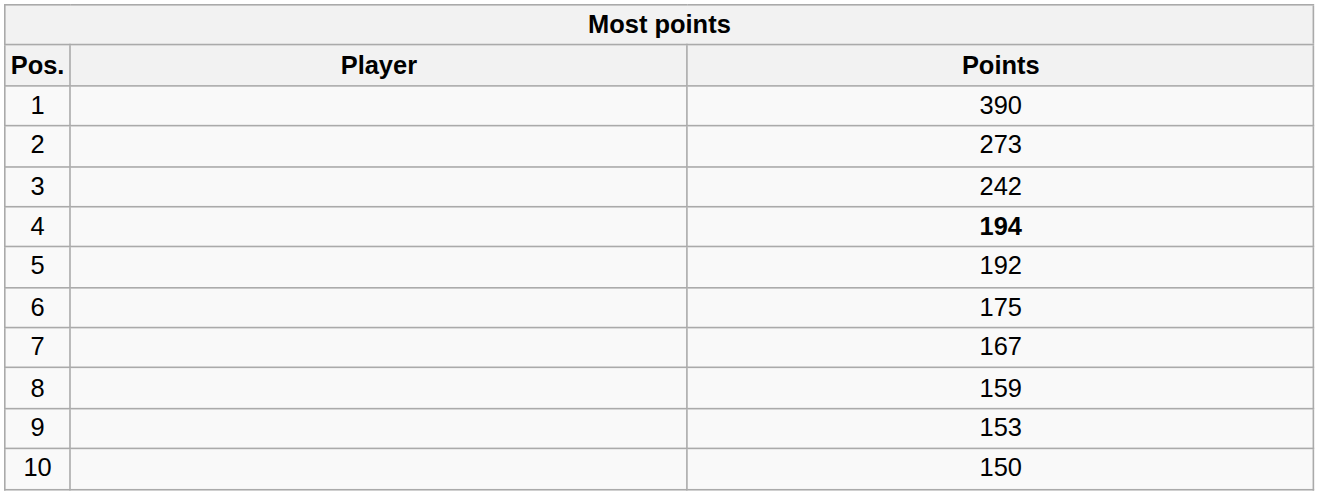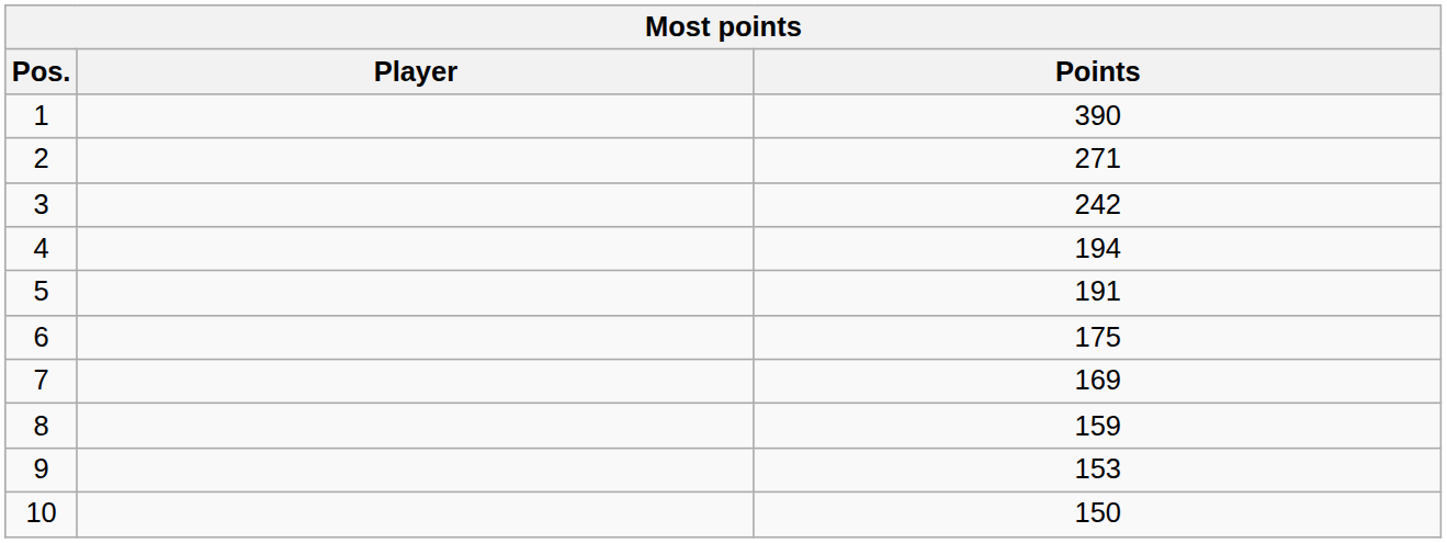 <table class="wikitable" style="text-align:center">
 <tr bgcolor="#efefef">
 <th colspan=4 style="border-right:0px;";>Most points<br></th>
 </tr>
 <tr bgcolor="#efefef">
 <th width=5%>Pos.</th>
 <th>Player</th>
 <th>Points</th>
 </tr>
 <tr>
 <td>1</td>
 <td align=left></td>
 <td>390</td>
 </tr>
 <tr>
 <td>2</td>
 <td align=left></td>
-<td>273</td>
+<td>271</td>
 </tr>
 <tr>
 <td>3</td>
 <td align=left></td>
 <td>242</td>
 </tr>
 <tr>
 <td>4</td>
 <td align=left></td>
-<td><strong>194</strong></td>
+<td>194</td>
 </tr>
 <tr>
 <td>5</td>
 <td align=left></td>
-<td>192</td>
+<td>191</td>
 </tr>
 <tr>
 <td>6</td>
 <td align=left></td>
 <td>175</td>
 </tr>
 <tr>
 <td>7</td>
 <td align=left></td>
-<td>167</td>
+<td>169</td>
 </tr>
 <tr>
 <td>8</td>
 <td align=left></td>
 <td>159</td>
 </tr>
 <tr>
 <td>9</td>
 <td align=left></td>
 <td>153</td>
 </tr>
 <tr>
 <td>10</td>
 <td align=left></td>
 <td>150</td>
 </tr>
 </table>
